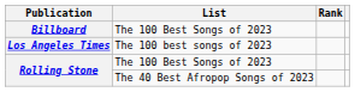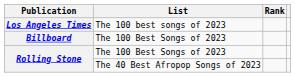 <table class="wikitable plainrowheaders sortable" style="margin-right: 0;">
 <tr>
 <th scope="col">Publication</th>
 <th scope="col">List</th>
 <th scope="col">Rank</th>
 <th scope="col" class="unsortable"></th>
 </tr>
 <tr>
-<th scope="row"><em><a href='#'>Billboard</a></em></th>
-<td>The 100 Best Songs of 2023</td>
+<th scope="row"><em><a href='#'>Los Angeles Times</a></em></th>
+<td>The 100 best songs of 2023</td>
 <td></td>
 <td style="text-align:center"></td>
 </tr>
 <tr>
-<th scope="row"><em><a href='#'>Los Angeles Times</a></em></th>
-<td>The 100 best songs of 2023</td>
+<th scope="row"><em><a href='#'>Billboard</a></em></th>
+<td>The 100 Best Songs of 2023</td>
 <td></td>
 <td style="text-align:center"></td>
 </tr>
 <tr>
 <th rowspan="2" scope="row"><em><a href='#'>Rolling Stone</a></em></th>
 <td>The 100 Best Songs of 2023</td>
 <td></td>
 <td style="text-align:center"></td>
 </tr>
 <tr>
 <td>The 40 Best Afropop Songs of 2023</td>
 <td></td>
 <td style="text-align:center"></td>
 </tr>
 </table>
